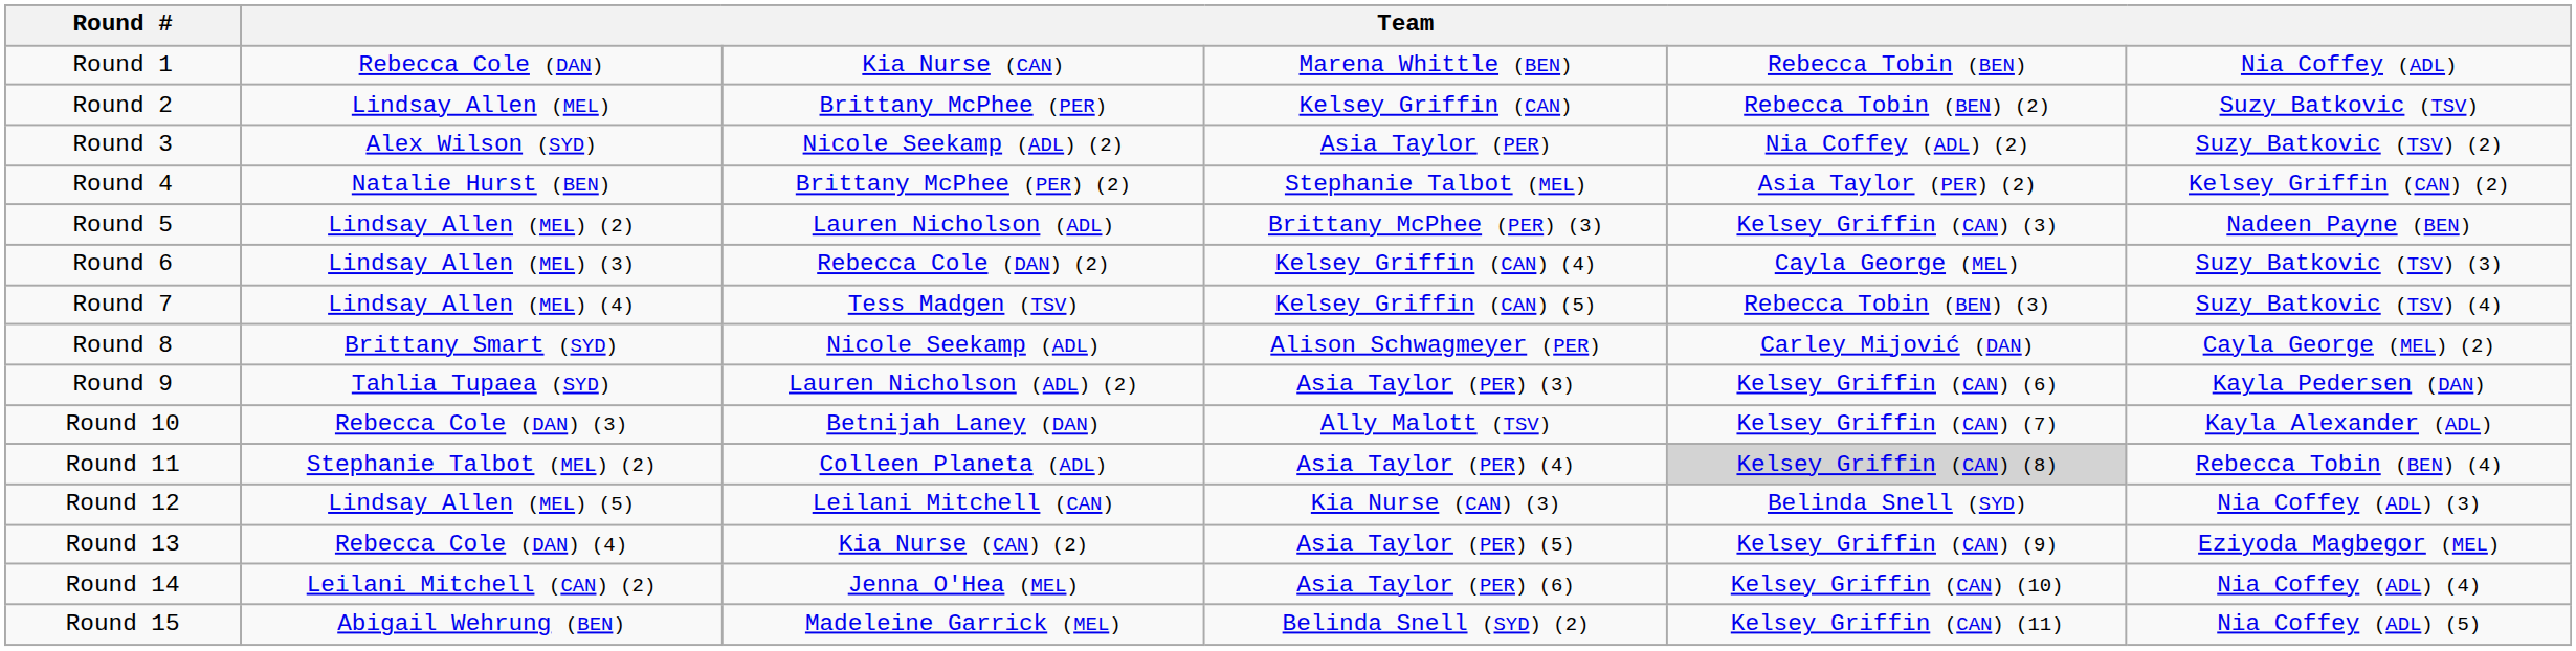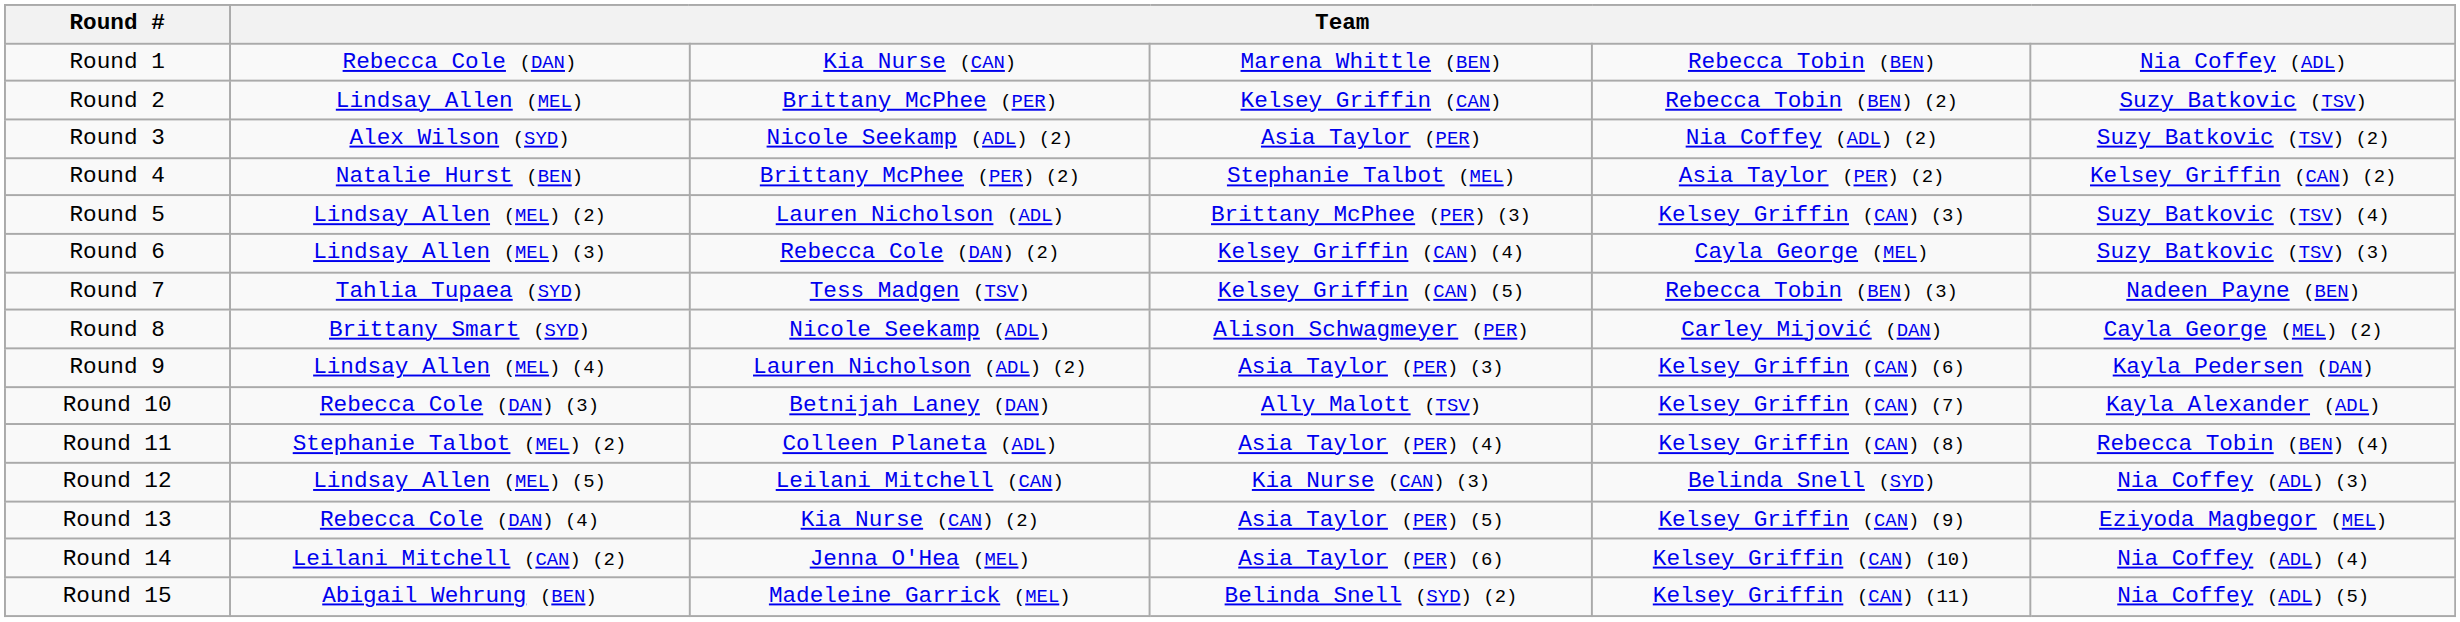 <table class="wikitable" style="width: 100%; text-align:center; font-size:90%">
 <tr>
 <th rowspan=1 width=110>Round #</th>
 <th colspan=5 width=50>Team</th>
 </tr>
 <tr>
 <td>Round 1</td>
 <td><a href='#'>Rebecca Cole</a> <small> (<a href='#'>DAN</a>) </small></td>
 <td><a href='#'>Kia Nurse</a> <small>(<a href='#'>CAN</a>) </small></td>
 <td><a href='#'>Marena Whittle</a> <small> (<a href='#'>BEN</a>)</small></td>
 <td><a href='#'>Rebecca Tobin</a> <small> (<a href='#'>BEN</a>)</small></td>
 <td><a href='#'>Nia Coffey</a> <small> (<a href='#'>ADL</a>)</small></td>
 </tr>
 <tr>
 <td>Round 2</td>
 <td><a href='#'>Lindsay Allen</a> <small> (<a href='#'>MEL</a>)</small></td>
 <td><a href='#'>Brittany McPhee</a> <small> (<a href='#'>PER</a>) </small></td>
 <td><a href='#'>Kelsey Griffin</a> <small>(<a href='#'>CAN</a>) </small></td>
 <td><a href='#'>Rebecca Tobin</a> <small> (<a href='#'>BEN</a>) (2)</small></td>
 <td><a href='#'>Suzy Batkovic</a> <small> (<a href='#'>TSV</a>) </small></td>
 </tr>
 <tr>
 <td>Round 3</td>
 <td><a href='#'>Alex Wilson</a> <small> (<a href='#'>SYD</a>) </small></td>
 <td><a href='#'>Nicole Seekamp</a> <small> (<a href='#'>ADL</a>) (2)</small></td>
 <td><a href='#'>Asia Taylor</a> <small> (<a href='#'>PER</a>) </small></td>
 <td><a href='#'>Nia Coffey</a> <small> (<a href='#'>ADL</a>) (2)</small></td>
 <td><a href='#'>Suzy Batkovic</a> <small> (<a href='#'>TSV</a>) (2)</small></td>
 </tr>
 <tr>
 <td>Round 4</td>
 <td><a href='#'>Natalie Hurst</a> <small> (<a href='#'>BEN</a>)</small></td>
 <td><a href='#'>Brittany McPhee</a> <small> (<a href='#'>PER</a>) (2)</small></td>
 <td><a href='#'>Stephanie Talbot</a> <small> (<a href='#'>MEL</a>)</small></td>
 <td><a href='#'>Asia Taylor</a> <small> (<a href='#'>PER</a>) (2)</small></td>
 <td><a href='#'>Kelsey Griffin</a> <small>(<a href='#'>CAN</a>) (2)</small></td>
 </tr>
 <tr>
 <td>Round 5</td>
 <td><a href='#'>Lindsay Allen</a> <small> (<a href='#'>MEL</a>) (2)</small></td>
 <td><a href='#'>Lauren Nicholson</a> <small> (<a href='#'>ADL</a>)</small></td>
 <td><a href='#'>Brittany McPhee</a> <small> (<a href='#'>PER</a>) (3)</small></td>
 <td><a href='#'>Kelsey Griffin</a> <small>(<a href='#'>CAN</a>) (3)</small></td>
-<td><a href='#'>Nadeen Payne</a> <small> (<a href='#'>BEN</a>)</small></td>
+<td><a href='#'>Suzy Batkovic</a> <small> (<a href='#'>TSV</a>) (4)</small></td>
 </tr>
 <tr>
 <td>Round 6</td>
 <td><a href='#'>Lindsay Allen</a> <small> (<a href='#'>MEL</a>) (3)</small></td>
 <td><a href='#'>Rebecca Cole</a> <small> (<a href='#'>DAN</a>) (2)</small></td>
 <td><a href='#'>Kelsey Griffin</a> <small>(<a href='#'>CAN</a>) (4)</small></td>
 <td><a href='#'>Cayla George</a> <small> (<a href='#'>MEL</a>)</small></td>
 <td><a href='#'>Suzy Batkovic</a> <small> (<a href='#'>TSV</a>) (3)</small></td>
 </tr>
 <tr>
 <td>Round 7</td>
-<td><a href='#'>Lindsay Allen</a> <small> (<a href='#'>MEL</a>) (4)</small></td>
+<td><a href='#'>Tahlia Tupaea</a> <small> (<a href='#'>SYD</a>) </small></td>
 <td><a href='#'>Tess Madgen</a> <small> (<a href='#'>TSV</a>)</small></td>
 <td><a href='#'>Kelsey Griffin</a> <small>(<a href='#'>CAN</a>) (5)</small></td>
 <td><a href='#'>Rebecca Tobin</a> <small> (<a href='#'>BEN</a>) (3)</small></td>
-<td><a href='#'>Suzy Batkovic</a> <small> (<a href='#'>TSV</a>) (4)</small></td>
+<td><a href='#'>Nadeen Payne</a> <small> (<a href='#'>BEN</a>)</small></td>
 </tr>
 <tr>
 <td>Round 8 </td>
 <td><a href='#'>Brittany Smart</a> <small> (<a href='#'>SYD</a>) </small></td>
 <td><a href='#'>Nicole Seekamp</a> <small> (<a href='#'>ADL</a>)</small></td>
 <td><a href='#'>Alison Schwagmeyer</a> <small> (<a href='#'>PER</a>)</small></td>
 <td><a href='#'>Carley Mijović</a> <small> (<a href='#'>DAN</a>) </small></td>
 <td><a href='#'>Cayla George</a> <small> (<a href='#'>MEL</a>) (2)</small></td>
 </tr>
 <tr>
 <td>Round 9 </td>
-<td><a href='#'>Tahlia Tupaea</a> <small> (<a href='#'>SYD</a>) </small></td>
+<td><a href='#'>Lindsay Allen</a> <small> (<a href='#'>MEL</a>) (4)</small></td>
 <td><a href='#'>Lauren Nicholson</a> <small> (<a href='#'>ADL</a>) (2)</small></td>
 <td><a href='#'>Asia Taylor</a> <small> (<a href='#'>PER</a>) (3)</small></td>
 <td><a href='#'>Kelsey Griffin</a> <small>(<a href='#'>CAN</a>) (6)</small></td>
 <td><a href='#'>Kayla Pedersen</a> <small> (<a href='#'>DAN</a>)</small></td>
 </tr>
 <tr>
 <td>Round 10 </td>
 <td><a href='#'>Rebecca Cole</a> <small> (<a href='#'>DAN</a>) (3)</small></td>
 <td><a href='#'>Betnijah Laney</a> <small> (<a href='#'>DAN</a>)</small></td>
 <td><a href='#'>Ally Malott</a> <small> (<a href='#'>TSV</a>) </small></td>
 <td><a href='#'>Kelsey Griffin</a> <small>(<a href='#'>CAN</a>) (7)</small></td>
 <td><a href='#'>Kayla Alexander</a> <small> (<a href='#'>ADL</a>)</small></td>
 </tr>
 <tr>
 <td>Round 11 </td>
 <td><a href='#'>Stephanie Talbot</a> <small> (<a href='#'>MEL</a>) (2)</small></td>
 <td><a href='#'>Colleen Planeta</a> <small> (<a href='#'>ADL</a>)</small></td>
 <td><a href='#'>Asia Taylor</a> <small> (<a href='#'>PER</a>) (4)</small></td>
-<td style="background: lightgrey;"><a href='#'>Kelsey Griffin</a> <small>(<a href='#'>CAN</a>) (8)</small></td>
+<td><a href='#'>Kelsey Griffin</a> <small>(<a href='#'>CAN</a>) (8)</small></td>
 <td><a href='#'>Rebecca Tobin</a> <small> (<a href='#'>BEN</a>) (4)</small></td>
 </tr>
 <tr>
 <td>Round 12</td>
 <td><a href='#'>Lindsay Allen</a> <small> (<a href='#'>MEL</a>) (5)</small></td>
 <td><a href='#'>Leilani Mitchell</a> <small>(<a href='#'>CAN</a>)</small></td>
 <td><a href='#'>Kia Nurse</a> <small>(<a href='#'>CAN</a>) (3)</small></td>
 <td><a href='#'>Belinda Snell</a> <small> (<a href='#'>SYD</a>) </small></td>
 <td><a href='#'>Nia Coffey</a> <small> (<a href='#'>ADL</a>) (3)</small></td>
 </tr>
 <tr>
 <td>Round 13</td>
 <td><a href='#'>Rebecca Cole</a> <small> (<a href='#'>DAN</a>) (4)</small></td>
 <td><a href='#'>Kia Nurse</a> <small>(<a href='#'>CAN</a>) (2)</small></td>
 <td><a href='#'>Asia Taylor</a> <small> (<a href='#'>PER</a>) (5)</small></td>
 <td><a href='#'>Kelsey Griffin</a> <small>(<a href='#'>CAN</a>) (9)</small></td>
 <td><a href='#'>Eziyoda Magbegor</a> <small> (<a href='#'>MEL</a>)</small></td>
 </tr>
 <tr>
 <td>Round 14</td>
 <td><a href='#'>Leilani Mitchell</a> <small>(<a href='#'>CAN</a>) (2)</small></td>
 <td><a href='#'>Jenna O'Hea</a> <small> (<a href='#'>MEL</a>)</small></td>
 <td><a href='#'>Asia Taylor</a> <small> (<a href='#'>PER</a>) (6)</small></td>
 <td><a href='#'>Kelsey Griffin</a> <small>(<a href='#'>CAN</a>) (10)</small></td>
 <td><a href='#'>Nia Coffey</a> <small> (<a href='#'>ADL</a>) (4)</small></td>
 </tr>
 <tr>
 <td>Round 15</td>
 <td><a href='#'>Abigail Wehrung</a> <small> (<a href='#'>BEN</a>)</small></td>
 <td><a href='#'>Madeleine Garrick</a> <small> (<a href='#'>MEL</a>)</small></td>
 <td><a href='#'>Belinda Snell</a> <small> (<a href='#'>SYD</a>) (2) </small></td>
 <td><a href='#'>Kelsey Griffin</a> <small>(<a href='#'>CAN</a>) (11)</small></td>
 <td><a href='#'>Nia Coffey</a> <small> (<a href='#'>ADL</a>) (5)</small></td>
 </tr>
 </table>
